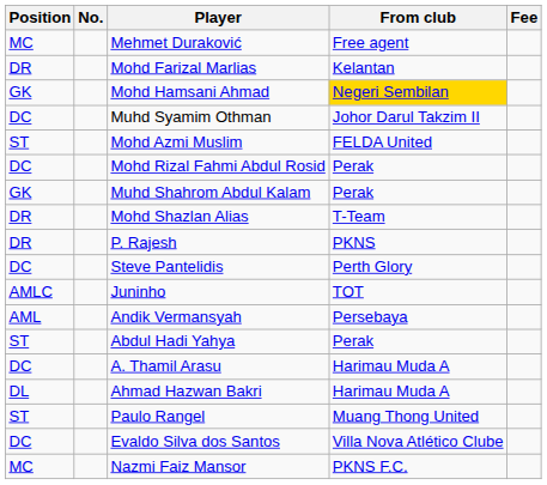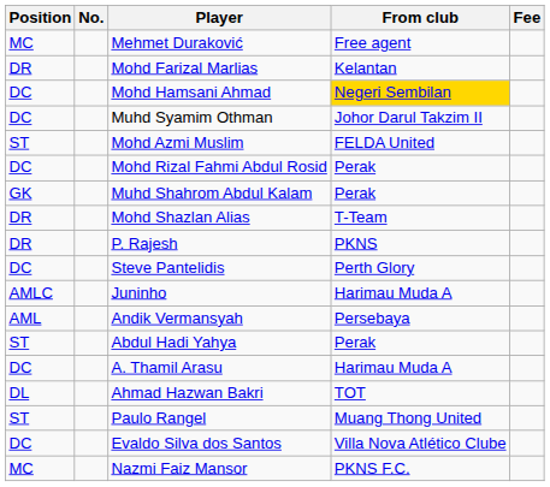 <table class="wikitable sortable">
 <tr>
 <th>Position</th>
 <th>No.</th>
 <th>Player</th>
 <th>From club</th>
 <th>Fee</th>
 </tr>
 <tr>
 <td align="left"><a href='#'>MC</a></td>
 <td align="center"></td>
 <td align="left"> <a href='#'>Mehmet Duraković</a></td>
 <td align="left"><a href='#'>Free agent</a></td>
 <td align=right></td>
 </tr>
 <tr>
 <td align="left"><a href='#'>DR</a></td>
 <td align="left"></td>
 <td align="left"> <a href='#'>Mohd Farizal Marlias</a></td>
 <td align="left"> <a href='#'>Kelantan</a></td>
 <td align=right></td>
 </tr>
 <tr>
-<td align="left"><a href='#'>GK</a></td>
+<td align="left"><a href='#'>DC</a></td>
 <td align="left"></td>
 <td align="left"> <a href='#'>Mohd Hamsani Ahmad</a></td>
 <td align="left" style="background: gold;"> <a href='#'>Negeri Sembilan</a></td>
 <td align=right></td>
 </tr>
 <tr>
 <td align="left"><a href='#'>DC</a></td>
 <td align="left"></td>
 <td align="left"> Muhd Syamim Othman</td>
 <td align="left"> <a href='#'>Johor Darul Takzim II</a></td>
 <td align=right></td>
 </tr>
 <tr>
 <td align="left"><a href='#'>ST</a></td>
 <td align="left"></td>
 <td align="left"> <a href='#'>Mohd Azmi Muslim</a></td>
 <td align="left"> <a href='#'>FELDA United</a></td>
 <td align=right></td>
 </tr>
 <tr>
 <td align="left"><a href='#'>DC</a></td>
 <td align="left"></td>
 <td align="left"> <a href='#'>Mohd Rizal Fahmi Abdul Rosid</a></td>
 <td align="left"> <a href='#'>Perak</a></td>
 <td align=right></td>
 </tr>
 <tr>
 <td align="left"><a href='#'>GK</a></td>
 <td align="left"></td>
 <td align="left"> <a href='#'>Muhd Shahrom Abdul Kalam</a></td>
 <td align="left"> <a href='#'>Perak</a></td>
 <td align=right></td>
 </tr>
 <tr>
 <td align="left"><a href='#'>DR</a></td>
 <td align="left"></td>
 <td align="left"> <a href='#'>Mohd Shazlan Alias</a></td>
 <td align="left"> <a href='#'>T-Team</a></td>
 <td align=right></td>
 </tr>
 <tr>
 <td align="left"><a href='#'>DR</a></td>
 <td align="left"></td>
 <td align="left"> <a href='#'>P. Rajesh</a></td>
 <td align="left"> <a href='#'>PKNS</a></td>
 <td align=right></td>
 </tr>
 <tr>
 <td align="left"><a href='#'>DC</a></td>
 <td align="left"></td>
 <td align="left"> <a href='#'>Steve Pantelidis</a></td>
 <td align="left"> <a href='#'>Perth Glory</a></td>
 <td align=right></td>
 </tr>
 <tr>
 <td align="left"><a href='#'>AMLC</a></td>
 <td align="center"></td>
 <td align="left"> <a href='#'>Juninho</a></td>
-<td align="left"> <a href='#'>TOT</a></td>
+<td align="left"> <a href='#'>Harimau Muda A</a></td>
 <td align=right></td>
 </tr>
 <tr>
 <td align="left"><a href='#'>AML</a></td>
 <td align="left"></td>
 <td align="left"> <a href='#'>Andik Vermansyah</a></td>
 <td align="left"> <a href='#'>Persebaya</a></td>
 <td align=right></td>
 </tr>
 <tr>
 <td align="left"><a href='#'>ST</a></td>
 <td align="left"></td>
 <td align="left"> <a href='#'>Abdul Hadi Yahya</a></td>
 <td align="left"> <a href='#'>Perak</a></td>
 <td align=right></td>
 </tr>
 <tr>
 <td align="left"><a href='#'>DC</a></td>
 <td align="left"></td>
 <td align="left"> <a href='#'>A. Thamil Arasu</a></td>
 <td align="left"> <a href='#'>Harimau Muda A</a></td>
 <td align=right></td>
 </tr>
 <tr>
 <td align="left"><a href='#'>DL</a></td>
 <td align="left"></td>
 <td align="left"> <a href='#'>Ahmad Hazwan Bakri</a></td>
-<td align="left"> <a href='#'>Harimau Muda A</a></td>
+<td align="left"> <a href='#'>TOT</a></td>
 <td align=right></td>
 </tr>
 <tr>
 <td align="left"><a href='#'>ST</a></td>
 <td align="center"></td>
 <td align="left"> <a href='#'>Paulo Rangel</a></td>
 <td align="left"> <a href='#'>Muang Thong United</a></td>
 <td align=right></td>
 </tr>
 <tr>
 <td align="left"><a href='#'>DC</a></td>
 <td align="center"></td>
 <td align="left"> <a href='#'>Evaldo Silva dos Santos</a></td>
 <td align="left"> <a href='#'>Villa Nova Atlético Clube</a></td>
 <td align=right></td>
 </tr>
 <tr>
 <td align="left"><a href='#'>MC</a></td>
 <td align="center"></td>
 <td align="left"> <a href='#'>Nazmi Faiz Mansor</a></td>
 <td align="left"> <a href='#'>PKNS F.C.</a></td>
 <td align=right></td>
 </tr>
 </table>
